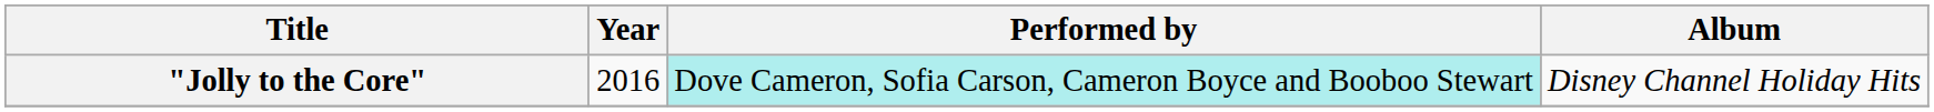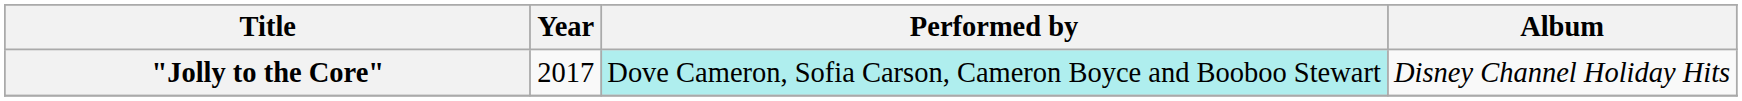 <table class="wikitable plainrowheaders" style="text-align:center;">
 <tr>
 <th scope="col" style="width:18em;">Title</th>
 <th scope="col">Year</th>
 <th scope="col">Performed by</th>
 <th scope="col">Album</th>
 </tr>
 <tr>
 <th scope="row">"Jolly to the Core"</th>
-<td>2016</td>
+<td>2017</td>
 <td style="background: paleturquoise;">Dove Cameron, Sofia Carson, Cameron Boyce and Booboo Stewart</td>
 <td><em>Disney Channel Holiday Hits</em></td>
 </tr>
 <tr>
 </tr>
 </table>
